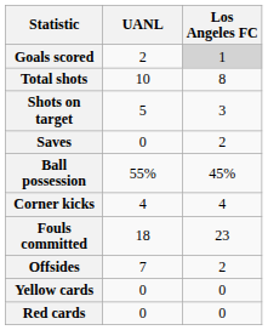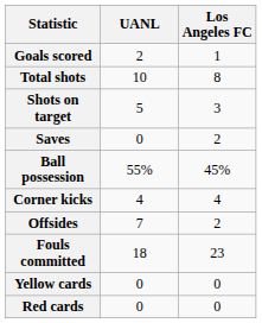 <table class="wikitable plainrowheaders" style="text-align:center">
 <tr>
 <th scope="col" style="width:100px">Statistic</th>
 <th scope="col" style="width:80px">UANL</th>
 <th scope="col" style="width:80px">Los Angeles FC</th>
 </tr>
 <tr>
 <th scope=row>Goals scored</th>
 <td>2</td>
-<td style="background: lightgrey;">1</td>
+<td>1</td>
 </tr>
 <tr>
 <th scope=row>Total shots</th>
 <td>10</td>
 <td>8</td>
 </tr>
 <tr>
 <th scope=row>Shots on target</th>
 <td>5</td>
 <td>3</td>
 </tr>
 <tr>
 <th scope=row>Saves</th>
 <td>0</td>
 <td>2</td>
 </tr>
 <tr>
 <th scope=row>Ball possession</th>
 <td>55%</td>
 <td>45%</td>
 </tr>
 <tr>
 <th scope=row>Corner kicks</th>
 <td>4</td>
 <td>4</td>
 </tr>
 <tr>
+<th scope=row>Offsides</th>
+<td>7</td>
+<td>2</td>
+</tr>
+<tr>
 <th scope=row>Fouls committed</th>
 <td>18</td>
 <td>23</td>
-</tr>
-<tr>
-<th scope=row>Offsides</th>
-<td>7</td>
-<td>2</td>
 </tr>
 <tr>
 <th scope=row>Yellow cards</th>
 <td>0</td>
 <td>0</td>
 </tr>
 <tr>
 <th scope=row>Red cards</th>
 <td>0</td>
 <td>0</td>
 </tr>
 </table>
